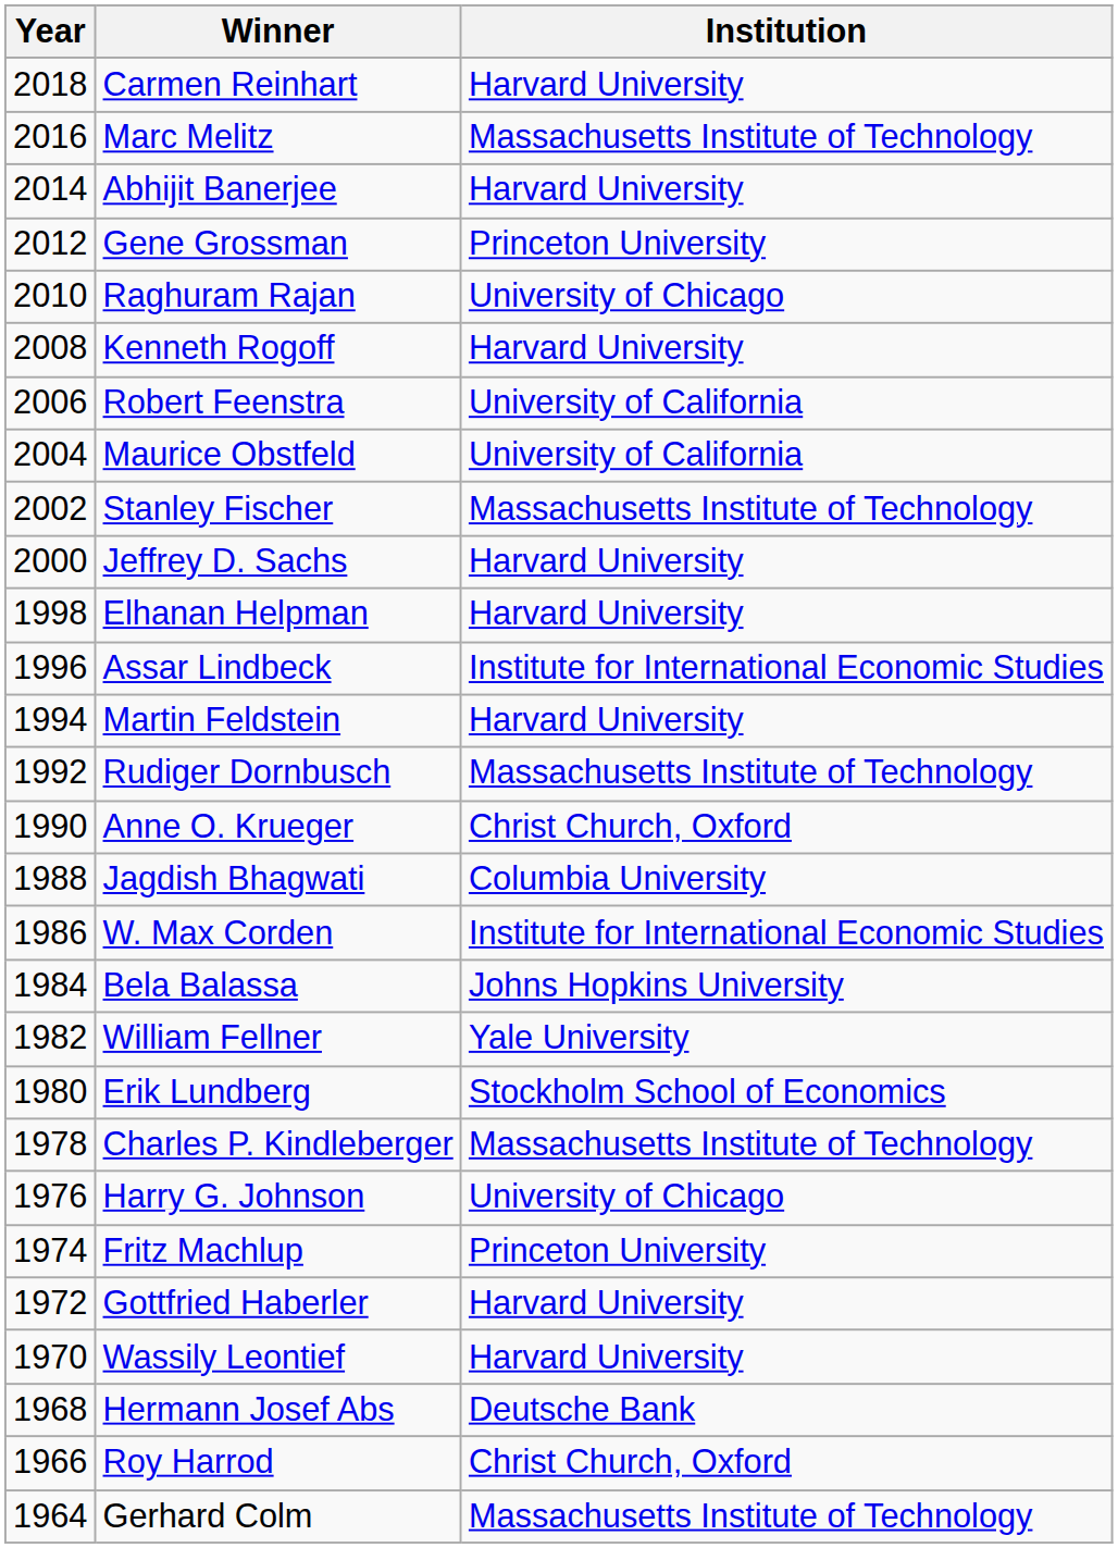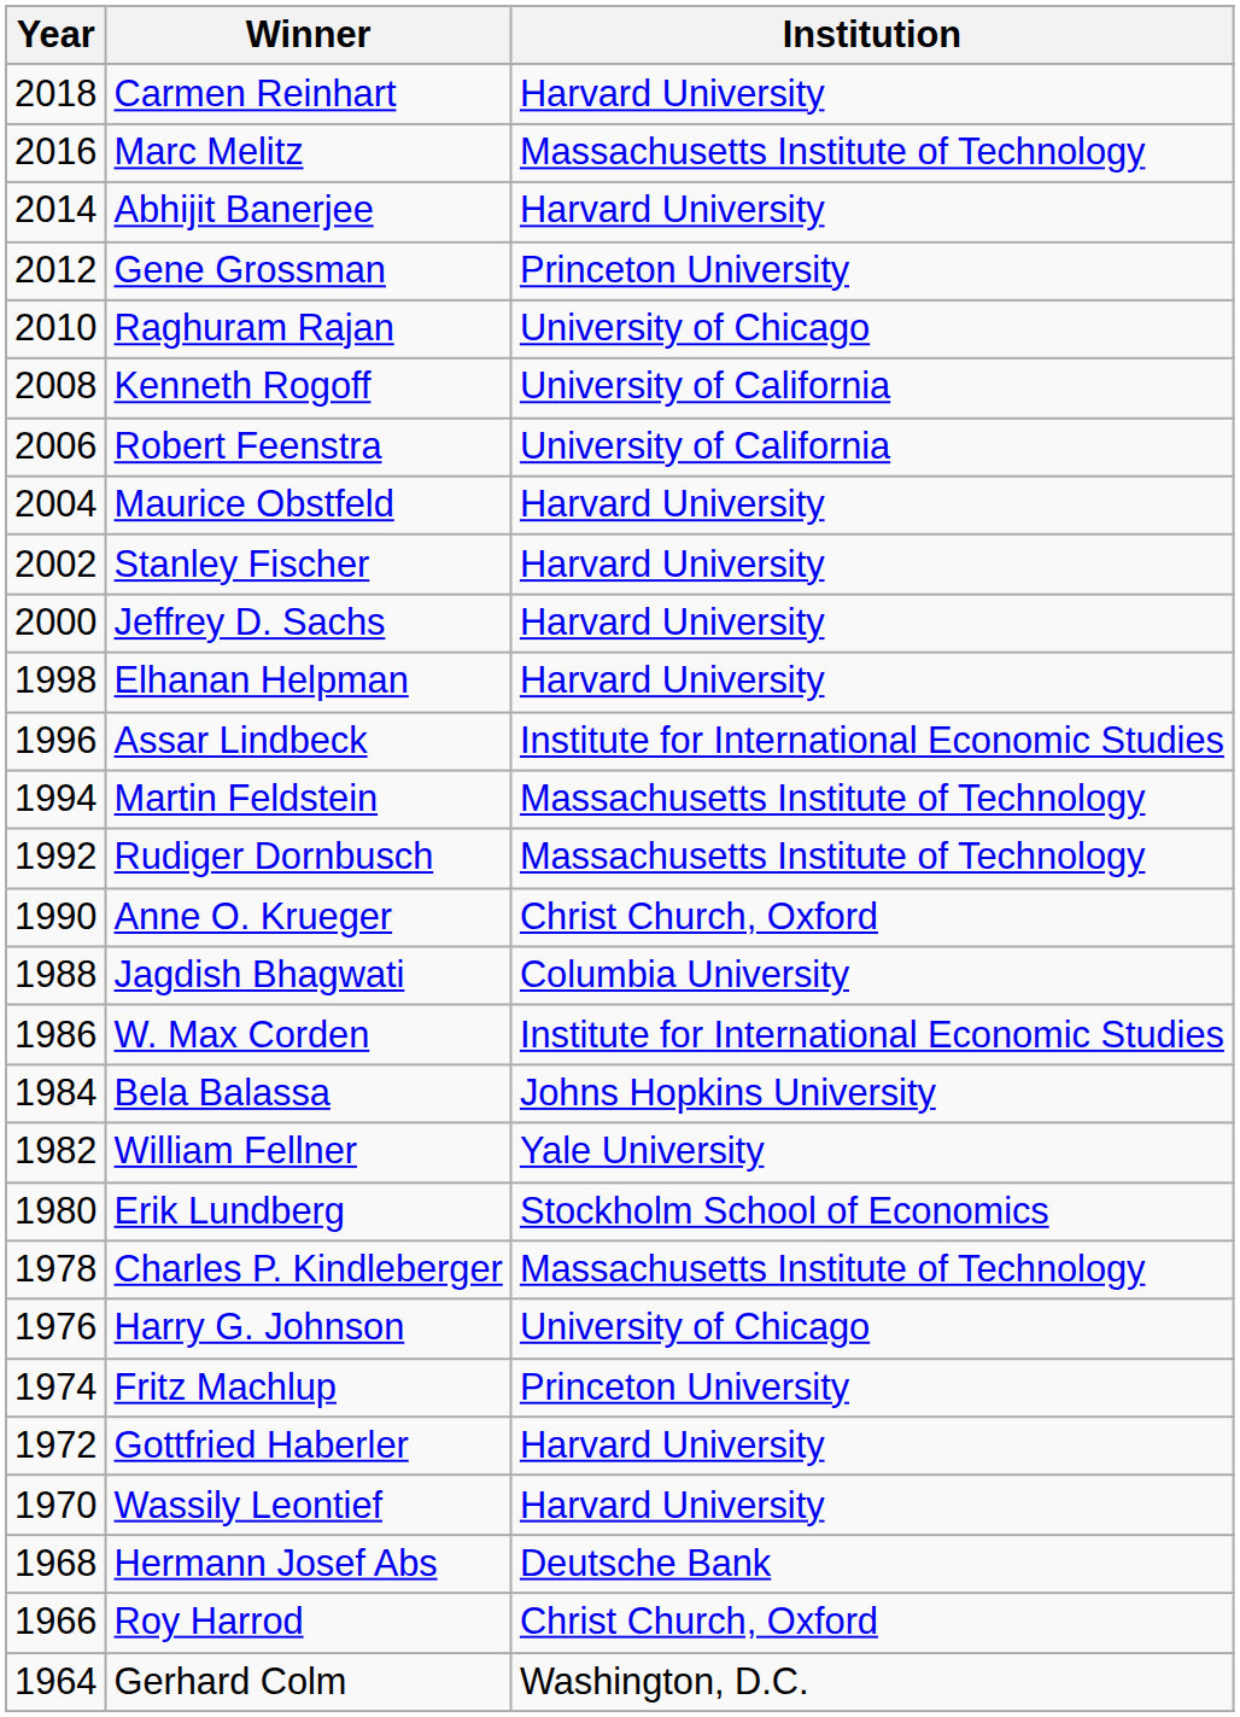 <table class="wikitable sortable">
 <tr>
 <th>Year</th>
 <th class="unsortable">Winner</th>
 <th class="unsortable">Institution</th>
 </tr>
 <tr>
 <td>2018</td>
 <td><a href='#'>Carmen Reinhart</a></td>
 <td><a href='#'>Harvard University</a></td>
 </tr>
 <tr>
 <td>2016</td>
 <td><a href='#'>Marc Melitz</a></td>
 <td><a href='#'>Massachusetts Institute of Technology</a></td>
 </tr>
 <tr>
 <td>2014</td>
 <td><a href='#'>Abhijit Banerjee</a></td>
 <td><a href='#'>Harvard University</a></td>
 </tr>
 <tr>
 <td>2012</td>
 <td><a href='#'>Gene Grossman</a></td>
 <td><a href='#'>Princeton University</a></td>
 </tr>
 <tr>
 <td>2010</td>
 <td><a href='#'>Raghuram Rajan</a></td>
 <td><a href='#'>University of Chicago</a></td>
 </tr>
 <tr>
 <td>2008</td>
 <td><a href='#'>Kenneth Rogoff</a></td>
-<td><a href='#'>Harvard University</a></td>
+<td><a href='#'>University of California</a></td>
 </tr>
 <tr>
 <td>2006</td>
 <td><a href='#'>Robert Feenstra</a></td>
 <td><a href='#'>University of California</a></td>
 </tr>
 <tr>
 <td>2004</td>
 <td><a href='#'>Maurice Obstfeld</a></td>
-<td><a href='#'>University of California</a></td>
+<td><a href='#'>Harvard University</a></td>
 </tr>
 <tr>
 <td>2002</td>
 <td><a href='#'>Stanley Fischer</a></td>
-<td><a href='#'>Massachusetts Institute of Technology</a></td>
+<td><a href='#'>Harvard University</a></td>
 </tr>
 <tr>
 <td>2000</td>
 <td><a href='#'>Jeffrey D. Sachs</a></td>
 <td><a href='#'>Harvard University</a></td>
 </tr>
 <tr>
 <td>1998</td>
 <td><a href='#'>Elhanan Helpman</a></td>
 <td><a href='#'>Harvard University</a></td>
 </tr>
 <tr>
 <td>1996</td>
 <td><a href='#'>Assar Lindbeck</a></td>
 <td><a href='#'>Institute for International Economic Studies</a></td>
 </tr>
 <tr>
 <td>1994</td>
 <td><a href='#'>Martin Feldstein</a></td>
-<td><a href='#'>Harvard University</a></td>
+<td><a href='#'>Massachusetts Institute of Technology</a></td>
 </tr>
 <tr>
 <td>1992</td>
 <td><a href='#'>Rudiger Dornbusch</a></td>
 <td><a href='#'>Massachusetts Institute of Technology</a></td>
 </tr>
 <tr>
 <td>1990</td>
 <td><a href='#'>Anne O. Krueger</a></td>
 <td><a href='#'>Christ Church, Oxford</a></td>
 </tr>
 <tr>
 <td>1988</td>
 <td><a href='#'>Jagdish Bhagwati</a></td>
 <td><a href='#'>Columbia University</a></td>
 </tr>
 <tr>
 <td>1986</td>
 <td><a href='#'>W. Max Corden</a></td>
 <td><a href='#'>Institute for International Economic Studies</a></td>
 </tr>
 <tr>
 <td>1984</td>
 <td><a href='#'>Bela Balassa</a></td>
 <td><a href='#'>Johns Hopkins University</a></td>
 </tr>
 <tr>
 <td>1982</td>
 <td><a href='#'>William Fellner</a></td>
 <td><a href='#'>Yale University</a></td>
 </tr>
 <tr>
 <td>1980</td>
 <td><a href='#'>Erik Lundberg</a></td>
 <td><a href='#'>Stockholm School of Economics</a></td>
 </tr>
 <tr>
 <td>1978</td>
 <td><a href='#'>Charles P. Kindleberger</a></td>
 <td><a href='#'>Massachusetts Institute of Technology</a></td>
 </tr>
 <tr>
 <td>1976</td>
 <td><a href='#'>Harry G. Johnson</a></td>
 <td><a href='#'>University of Chicago</a></td>
 </tr>
 <tr>
 <td>1974</td>
 <td><a href='#'>Fritz Machlup</a></td>
 <td><a href='#'>Princeton University</a></td>
 </tr>
 <tr>
 <td>1972</td>
 <td><a href='#'>Gottfried Haberler</a></td>
 <td><a href='#'>Harvard University</a></td>
 </tr>
 <tr>
 <td>1970</td>
 <td><a href='#'>Wassily Leontief</a></td>
 <td><a href='#'>Harvard University</a></td>
 </tr>
 <tr>
 <td>1968</td>
 <td><a href='#'>Hermann Josef Abs</a></td>
 <td><a href='#'>Deutsche Bank</a></td>
 </tr>
 <tr>
 <td>1966</td>
 <td><a href='#'>Roy Harrod</a></td>
 <td><a href='#'>Christ Church, Oxford</a></td>
 </tr>
 <tr>
 <td>1964</td>
 <td>Gerhard Colm</td>
-<td><a href='#'>Massachusetts Institute of Technology</a></td>
+<td>Washington, D.C.</td>
 </tr>
 </table>
